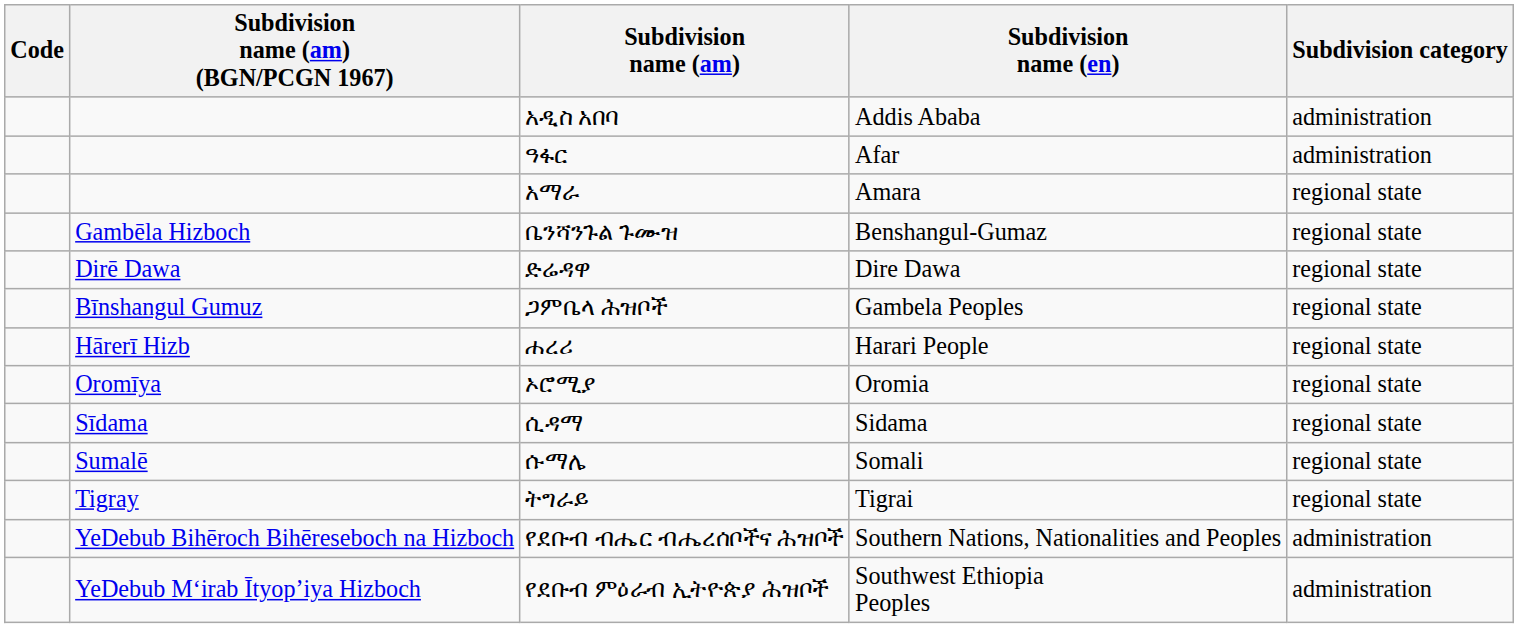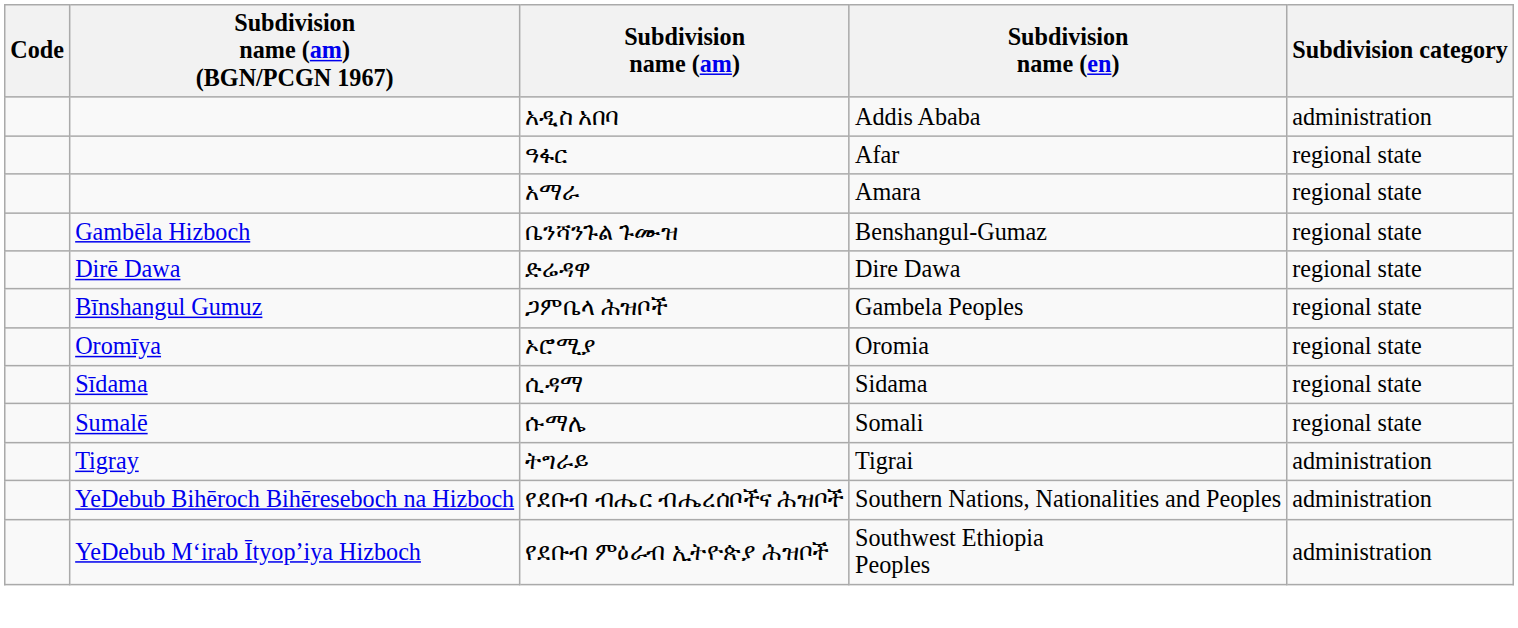 <table class="wikitable sortable">
 <tr>
 <th>Code</th>
 <th>Subdivision<br>name (<a href='#'>am</a>)<br>(BGN/PCGN 1967)</th>
 <th>Subdivision<br>name (<a href='#'>am</a>)<br></th>
 <th>Subdivision<br>name (<a href='#'>en</a>)</th>
 <th>Subdivision category</th>
 </tr>
 <tr>
 <td></td>
 <td></td>
 <td>አዲስ አበባ</td>
 <td>Addis Ababa</td>
 <td>administration</td>
 </tr>
 <tr>
 <td></td>
 <td></td>
 <td>ዓፋር</td>
 <td>Afar</td>
-<td>administration</td>
+<td>regional state</td>
 </tr>
 <tr>
 <td></td>
 <td></td>
 <td>አማራ</td>
 <td>Amara</td>
 <td>regional state</td>
 </tr>
 <tr>
 <td></td>
 <td><a href='#'>Gambēla Hizboch</a></td>
 <td>ቤንሻንጉል ጉሙዝ</td>
 <td>Benshangul-Gumaz</td>
 <td>regional state</td>
 </tr>
 <tr>
 <td></td>
 <td><a href='#'>Dirē Dawa</a></td>
 <td>ድሬዳዋ</td>
 <td>Dire Dawa</td>
 <td>regional state</td>
 </tr>
 <tr>
 <td></td>
 <td><a href='#'>Bīnshangul Gumuz</a></td>
 <td>ጋምቤላ ሕዝቦች</td>
 <td>Gambela Peoples</td>
 <td>regional state</td>
 </tr>
 <tr>
 <td></td>
-<td><a href='#'>Hārerī Hizb</a></td>
-<td>ሐረሪ</td>
-<td>Harari People</td>
-<td>regional state</td>
-</tr>
-<tr>
-<td></td>
 <td><a href='#'>Oromīya</a></td>
 <td>ኦሮሚያ</td>
 <td>Oromia</td>
 <td>regional state</td>
 </tr>
 <tr>
 <td></td>
 <td><a href='#'>Sīdama</a></td>
 <td>ሲዳማ</td>
 <td>Sidama</td>
 <td>regional state</td>
 </tr>
 <tr>
 <td></td>
 <td><a href='#'>Sumalē</a></td>
 <td>ሱማሌ</td>
 <td>Somali</td>
 <td>regional state</td>
 </tr>
 <tr>
 <td></td>
 <td><a href='#'>Tigray</a></td>
 <td>ትግራይ</td>
 <td>Tigrai</td>
-<td>regional state</td>
+<td>administration</td>
 </tr>
 <tr>
 <td></td>
 <td><a href='#'>YeDebub Bihēroch Bihēreseboch na Hizboch</a></td>
 <td>የደቡብ ብሔር ብሔረሰቦችና ሕዝቦች</td>
 <td>Southern Nations, Nationalities and Peoples</td>
 <td>administration</td>
 </tr>
 <tr>
 <td></td>
 <td><a href='#'>YeDebub M‘irab Ītyop’iya Hizboch</a></td>
 <td>የደቡብ ምዕራብ ኢትዮጵያ ሕዝቦች</td>
 <td>Southwest Ethiopia<br>Peoples</td>
 <td>administration</td>
 </tr>
 </table>
